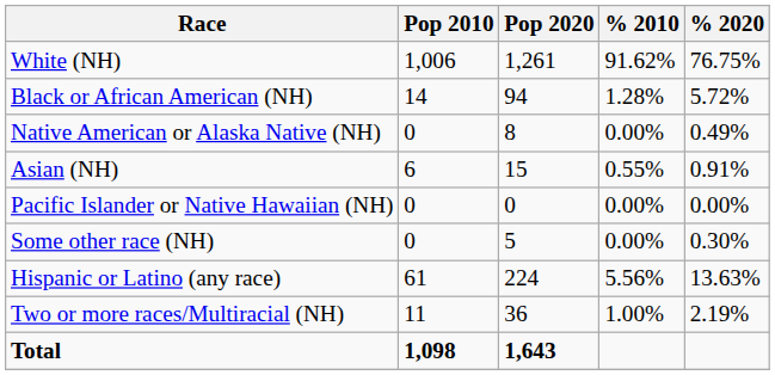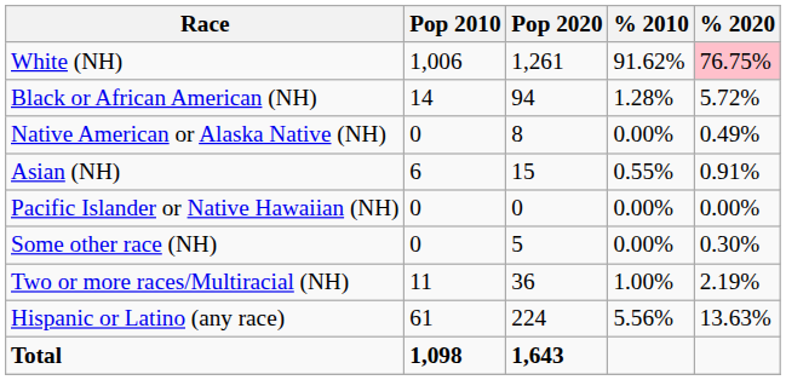 <table class="wikitable">
 <tr>
 <th>Race</th>
 <th>Pop 2010</th>
 <th>Pop 2020</th>
 <th>% 2010</th>
 <th>% 2020</th>
 </tr>
 <tr>
 <td><a href='#'>White</a> (NH)</td>
 <td>1,006</td>
 <td>1,261</td>
 <td>91.62%</td>
-<td>76.75%</td>
+<td style="background: pink;">76.75%</td>
 </tr>
 <tr>
 <td><a href='#'>Black or African American</a> (NH)</td>
 <td>14</td>
 <td>94</td>
 <td>1.28%</td>
 <td>5.72%</td>
 </tr>
 <tr>
 <td><a href='#'>Native American</a> or <a href='#'>Alaska Native</a> (NH)</td>
 <td>0</td>
 <td>8</td>
 <td>0.00%</td>
 <td>0.49%</td>
 </tr>
 <tr>
 <td><a href='#'>Asian</a> (NH)</td>
 <td>6</td>
 <td>15</td>
 <td>0.55%</td>
 <td>0.91%</td>
 </tr>
 <tr>
 <td><a href='#'>Pacific Islander</a> or <a href='#'>Native Hawaiian</a> (NH)</td>
 <td>0</td>
 <td>0</td>
 <td>0.00%</td>
 <td>0.00%</td>
 </tr>
 <tr>
 <td><a href='#'>Some other race</a> (NH)</td>
 <td>0</td>
 <td>5</td>
 <td>0.00%</td>
 <td>0.30%</td>
 </tr>
 <tr>
+<td><a href='#'>Two or more races/Multiracial</a> (NH)</td>
+<td>11</td>
+<td>36</td>
+<td>1.00%</td>
+<td>2.19%</td>
+</tr>
+<tr>
 <td><a href='#'>Hispanic or Latino</a> (any race)</td>
 <td>61</td>
 <td>224</td>
 <td>5.56%</td>
 <td>13.63%</td>
-</tr>
-<tr>
-<td><a href='#'>Two or more races/Multiracial</a> (NH)</td>
-<td>11</td>
-<td>36</td>
-<td>1.00%</td>
-<td>2.19%</td>
 </tr>
 <tr>
 <td><strong>Total</strong></td>
 <td><strong>1,098</strong></td>
 <td><strong>1,643</strong></td>
 <td></td>
 <td></td>
 </tr>
 <tr>
 </tr>
 </table>
